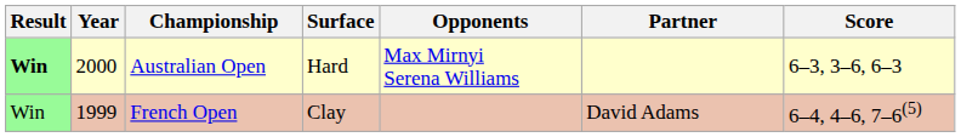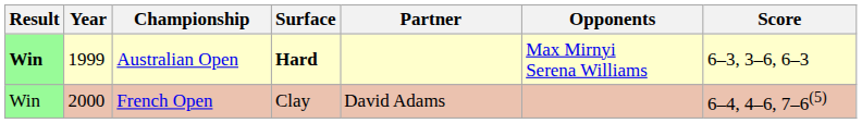 <table class="sortable wikitable">
 <tr>
 <th style="width:40px">Result</th>
 <th style="width:35px">Year</th>
 <th style="width:130px">Championship</th>
 <th style="width:50px">Surface</th>
+<th style="width:150px">Partner</th>
 <th style="width:150px">Opponents</th>
-<th style="width:150px">Partner</th>
 <th style="width:125px" class="unsortable">Score</th>
 </tr>
 <tr style="background:#ffc;">
 <td style="background:#98fb98;"><strong>Win</strong></td>
-<td>2000</td>
+<td>1999</td>
 <td><a href='#'>Australian Open</a></td>
-<td>Hard</td>
+<td><strong>Hard</strong></td>
+<td></td>
 <td> <a href='#'>Max Mirnyi</a> <br>  <a href='#'>Serena Williams</a></td>
-<td></td>
 <td>6–3, 3–6, 6–3</td>
 </tr>
 <tr style="background:#ebc2af;">
 <td style="background:#98fb98;">Win</td>
-<td>1999</td>
+<td>2000</td>
 <td><a href='#'>French Open</a></td>
 <td>Clay</td>
+<td> David Adams</td>
 <td></td>
-<td> David Adams</td>
 <td>6–4, 4–6, 7–6<sup>(5)</sup></td>
 </tr>
 </table>
